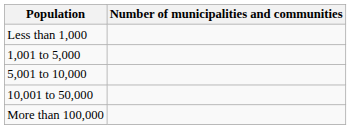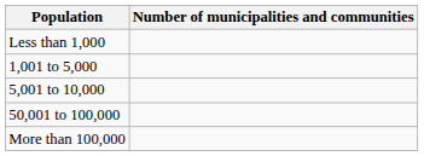 <table class="wikitable">
 <tr>
 <th><strong>Population</strong></th>
 <th><strong>Number of municipalities and communities </strong></th>
 </tr>
 <tr>
 <td>Less than 1,000</td>
 <td></td>
 </tr>
 <tr>
 <td>1,001 to 5,000</td>
 <td></td>
 </tr>
 <tr>
 <td>5,001 to 10,000</td>
 <td></td>
 </tr>
 <tr>
-<td>10,001 to 50,000</td>
+<td>50,001 to 100,000</td>
 <td></td>
 </tr>
 <tr>
 <td>More than 100,000</td>
 <td></td>
 </tr>
 </table>
